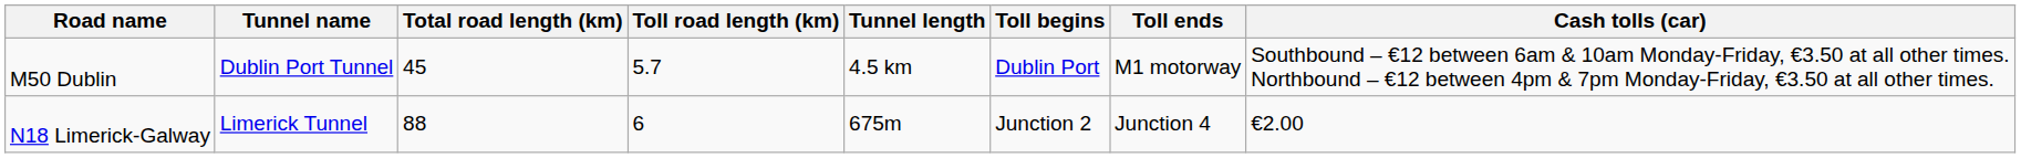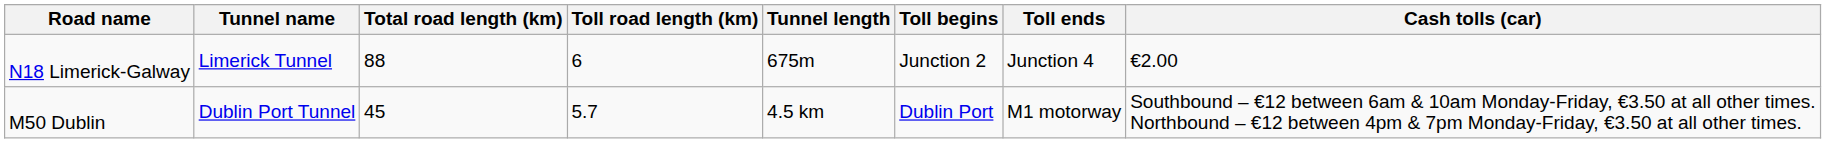 <table class="wikitable">
 <tr style="background:#c9c9c9;">
 <th>Road name</th>
 <th>Tunnel name</th>
 <th>Total road length (km)</th>
 <th>Toll road length (km)</th>
 <th>Tunnel length</th>
 <th>Toll begins</th>
 <th>Toll ends</th>
 <th>Cash tolls (car)</th>
 </tr>
 <tr>
+<td><br><a href='#'>N18</a> Limerick-Galway</td>
+<td><a href='#'>Limerick Tunnel</a></td>
+<td>88</td>
+<td>6</td>
+<td>675m</td>
+<td>Junction 2</td>
+<td>Junction 4</td>
+<td>€2.00</td>
+</tr>
+<tr>
 <td><br>M50 Dublin</td>
 <td><a href='#'>Dublin Port Tunnel</a></td>
 <td>45</td>
 <td>5.7</td>
 <td>4.5 km</td>
 <td><a href='#'>Dublin Port</a></td>
 <td>M1 motorway</td>
 <td>Southbound – €12 between 6am & 10am Monday-Friday, €3.50 at all other times.<br>Northbound – €12 between 4pm & 7pm Monday-Friday, €3.50 at all other times.<br></td>
 </tr>
-<tr>
-<td><br><a href='#'>N18</a> Limerick-Galway</td>
-<td><a href='#'>Limerick Tunnel</a></td>
-<td>88</td>
-<td>6</td>
-<td>675m</td>
-<td>Junction 2</td>
-<td>Junction 4</td>
-<td>€2.00</td>
-</tr>
 </table>
